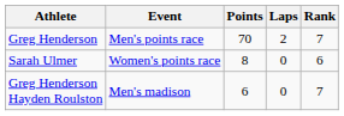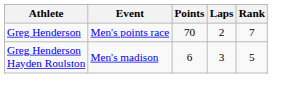 <table class=wikitable style="font-size:90%">
 <tr>
 <th>Athlete</th>
 <th>Event</th>
 <th>Points</th>
 <th>Laps</th>
 <th>Rank</th>
 </tr>
 <tr align=center>
 <td align=left><a href='#'>Greg Henderson</a></td>
 <td align=left><a href='#'>Men's points race</a></td>
 <td>70</td>
 <td>2</td>
 <td>7</td>
 </tr>
 <tr align=center>
-<td align=left><a href='#'>Sarah Ulmer</a></td>
-<td align=left><a href='#'>Women's points race</a></td>
-<td>8</td>
-<td>0</td>
-<td>6</td>
-</tr>
-<tr align=center>
 <td align=left><a href='#'>Greg Henderson</a><br><a href='#'>Hayden Roulston</a></td>
 <td align=left><a href='#'>Men's madison</a></td>
 <td>6</td>
-<td>0</td>
-<td>7</td>
+<td>3</td>
+<td>5</td>
 </tr>
 </table>
